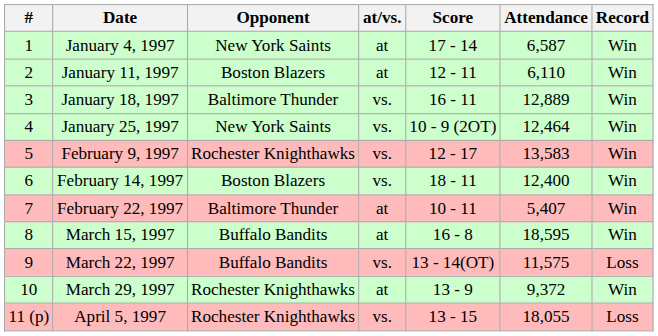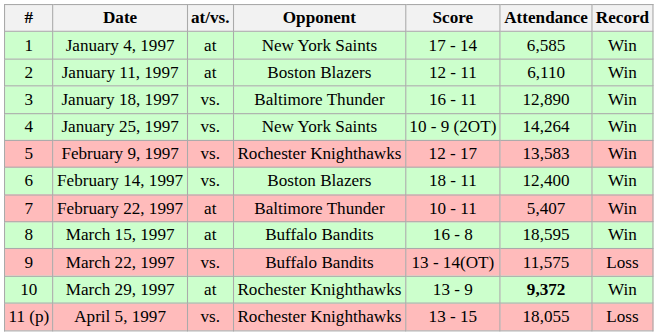 <table class="wikitable" style="text-align:center">
 <tr>
 <th>#</th>
 <th>Date</th>
+<th>at/vs.</th>
 <th>Opponent</th>
-<th>at/vs.</th>
 <th>Score</th>
 <th>Attendance</th>
 <th>Record</th>
 </tr>
 <tr bgcolor="ccffcc">
 <td>1</td>
 <td>January 4, 1997</td>
+<td>at</td>
 <td>New York Saints</td>
-<td>at</td>
 <td>17 - 14</td>
-<td>6,587</td>
+<td>6,585</td>
 <td>Win</td>
 </tr>
 <tr bgcolor="ccffcc">
 <td>2</td>
 <td>January 11, 1997</td>
+<td>at</td>
 <td>Boston Blazers</td>
-<td>at</td>
 <td>12 - 11</td>
 <td>6,110</td>
 <td>Win</td>
 </tr>
 <tr bgcolor="ccffcc">
 <td>3</td>
 <td>January 18, 1997</td>
+<td>vs.</td>
 <td>Baltimore Thunder</td>
-<td>vs.</td>
 <td>16 - 11</td>
-<td>12,889</td>
+<td>12,890</td>
 <td>Win</td>
 </tr>
 <tr bgcolor="ccffcc">
 <td>4</td>
 <td>January 25, 1997</td>
+<td>vs.</td>
 <td>New York Saints</td>
-<td>vs.</td>
 <td>10 - 9 (2OT)</td>
-<td>12,464</td>
+<td>14,264</td>
 <td>Win</td>
 </tr>
 <tr bgcolor="ffbbbb">
 <td>5</td>
 <td>February 9, 1997</td>
+<td>vs.</td>
 <td>Rochester Knighthawks</td>
-<td>vs.</td>
 <td>12 - 17</td>
 <td>13,583</td>
 <td>Win</td>
 </tr>
 <tr bgcolor="ccffcc">
 <td>6</td>
 <td>February 14, 1997</td>
+<td>vs.</td>
 <td>Boston Blazers</td>
-<td>vs.</td>
 <td>18 - 11</td>
 <td>12,400</td>
 <td>Win</td>
 </tr>
 <tr bgcolor="ffbbbb">
 <td>7</td>
 <td>February 22, 1997</td>
+<td>at</td>
 <td>Baltimore Thunder</td>
-<td>at</td>
 <td>10 - 11</td>
 <td>5,407</td>
 <td>Win</td>
 </tr>
 <tr bgcolor="ccffcc">
 <td>8</td>
 <td>March 15, 1997</td>
+<td>at</td>
 <td>Buffalo Bandits</td>
-<td>at</td>
 <td>16 - 8</td>
 <td>18,595</td>
 <td>Win</td>
 </tr>
 <tr bgcolor="ffbbbb">
 <td>9</td>
 <td>March 22, 1997</td>
+<td>vs.</td>
 <td>Buffalo Bandits</td>
-<td>vs.</td>
 <td>13 - 14(OT)</td>
 <td>11,575</td>
 <td>Loss</td>
 </tr>
 <tr bgcolor="ccffcc">
 <td>10</td>
 <td>March 29, 1997</td>
+<td>at</td>
 <td>Rochester Knighthawks</td>
-<td>at</td>
 <td>13 - 9</td>
-<td>9,372</td>
+<td><strong>9,372</strong></td>
 <td>Win</td>
 </tr>
 <tr bgcolor="ffbbbb">
 <td>11 (p)</td>
 <td>April 5, 1997</td>
+<td>vs.</td>
 <td>Rochester Knighthawks</td>
-<td>vs.</td>
 <td>13 - 15</td>
 <td>18,055</td>
 <td>Loss</td>
 </tr>
 </table>
